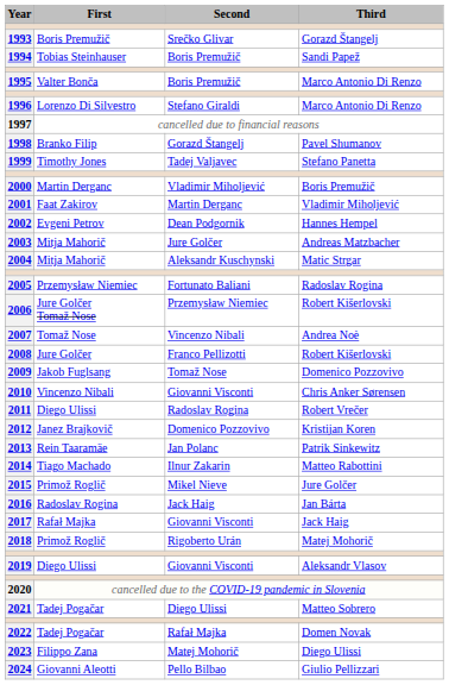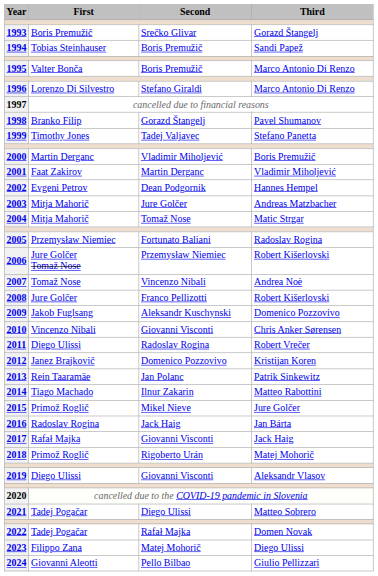 <table class="wikitable plainrowheaders" style="background:#fff; font-size:100%; line-height:18px; border:grey solid 1px; border-collapse:collapse;">
 <tr>
 <td style="background:silver; font-weight:bold; text-align:center;">Year</td>
 <th style="background:silver; font-weight:bold; text-align:center;">First</th>
 <th style="background:silver; font-weight:bold; text-align:center;">Second</th>
 <th style="background:silver; font-weight:bold; text-align:center;">Third</th>
 </tr>
 <tr>
 <td colspan="4" bgcolor=#EFDECD></td>
 </tr>
 <tr>
 <th scope="row"><a href='#'>1993</a></th>
 <td width=170> <a href='#'>Boris Premužič</a></td>
 <td width=175> <a href='#'>Srečko Glivar</a></td>
 <td width=188> <a href='#'>Gorazd Štangelj</a></td>
 </tr>
 <tr>
 <th scope="row"><a href='#'>1994</a></th>
 <td> <a href='#'>Tobias Steinhauser</a></td>
 <td> <a href='#'>Boris Premužič</a></td>
 <td> <a href='#'>Sandi Papež</a></td>
 </tr>
 <tr>
 <td colspan="4" bgcolor=#EFDECD></td>
 </tr>
 <tr>
 <th scope="row"><a href='#'>1995</a></th>
 <td> <a href='#'>Valter Bonča</a></td>
 <td> <a href='#'>Boris Premužič</a></td>
 <td> <a href='#'>Marco Antonio Di Renzo</a></td>
 </tr>
 <tr>
 <td colspan="4" bgcolor=#EFDECD></td>
 </tr>
 <tr>
 <th scope="row"><a href='#'>1996</a></th>
 <td> <a href='#'>Lorenzo Di Silvestro</a></td>
 <td> <a href='#'>Stefano Giraldi</a></td>
 <td> <a href='#'>Marco Antonio Di Renzo</a></td>
 </tr>
 <tr>
 <th scope="row"><span>1997</span></th>
 <td align="center" colspan="3" style=color:#696969><em>cancelled due to financial reasons</em> </td>
 </tr>
 <tr>
 <th scope="row"><a href='#'>1998</a></th>
 <td> <a href='#'>Branko Filip</a></td>
 <td> <a href='#'>Gorazd Štangelj</a></td>
 <td> <a href='#'>Pavel Shumanov</a></td>
 </tr>
 <tr>
 <th scope="row"><a href='#'>1999</a></th>
 <td> <a href='#'>Timothy Jones</a></td>
 <td> <a href='#'>Tadej Valjavec</a></td>
 <td> <a href='#'>Stefano Panetta</a></td>
 </tr>
 <tr>
 <td colspan="4" bgcolor=#EFDECD></td>
 </tr>
 <tr>
 <th scope="row"><a href='#'>2000</a></th>
 <td> <a href='#'>Martin Derganc</a></td>
 <td> <a href='#'>Vladimir Miholjević</a></td>
 <td> <a href='#'>Boris Premužič</a></td>
 </tr>
 <tr>
 <th scope="row"><a href='#'>2001</a></th>
 <td> <a href='#'>Faat Zakirov</a></td>
 <td> <a href='#'>Martin Derganc</a></td>
 <td> <a href='#'>Vladimir Miholjević</a></td>
 </tr>
 <tr>
 <th scope="row"><a href='#'>2002</a></th>
 <td> <a href='#'>Evgeni Petrov</a></td>
 <td> <a href='#'>Dean Podgornik</a></td>
 <td> <a href='#'>Hannes Hempel</a></td>
 </tr>
 <tr>
 <th scope="row"><a href='#'>2003</a></th>
 <td> <a href='#'>Mitja Mahorič</a></td>
 <td> <a href='#'>Jure Golčer</a></td>
 <td> <a href='#'>Andreas Matzbacher</a></td>
 </tr>
 <tr>
 <th scope="row"><a href='#'>2004</a></th>
 <td> <a href='#'>Mitja Mahorič</a></td>
-<td> <a href='#'>Aleksandr Kuschynski</a></td>
+<td> <a href='#'>Tomaž Nose</a></td>
 <td> <a href='#'>Matic Strgar</a></td>
 </tr>
 <tr>
 <td colspan="4" bgcolor=#EFDECD></td>
 </tr>
 <tr>
 <th scope="row"><a href='#'>2005</a></th>
 <td> <a href='#'>Przemysław Niemiec</a></td>
 <td> <a href='#'>Fortunato Baliani</a></td>
 <td> <a href='#'>Radoslav Rogina</a></td>
 </tr>
 <tr>
 <th scope="row"><a href='#'>2006</a></th>
 <td> <a href='#'>Jure Golčer</a><br><s> <a href='#'>Tomaž Nose</a></s></td>
 <td> <a href='#'>Przemysław Niemiec</a><br><br></td>
 <td> <a href='#'>Robert Kišerlovski</a><br><br></td>
 </tr>
 <tr>
 <th scope="row"><a href='#'>2007</a></th>
 <td> <a href='#'>Tomaž Nose</a></td>
 <td> <a href='#'>Vincenzo Nibali</a></td>
 <td> <a href='#'>Andrea Noè</a></td>
 </tr>
 <tr>
 <th scope="row"><a href='#'>2008</a></th>
 <td> <a href='#'>Jure Golčer</a></td>
 <td> <a href='#'>Franco Pellizotti</a></td>
 <td> <a href='#'>Robert Kišerlovski</a></td>
 </tr>
 <tr>
 <th scope="row"><a href='#'>2009</a></th>
 <td> <a href='#'>Jakob Fuglsang</a></td>
-<td> <a href='#'>Tomaž Nose</a></td>
+<td> <a href='#'>Aleksandr Kuschynski</a></td>
 <td> <a href='#'>Domenico Pozzovivo</a></td>
 </tr>
 <tr>
 <th scope="row"><a href='#'>2010</a></th>
 <td> <a href='#'>Vincenzo Nibali</a></td>
 <td> <a href='#'>Giovanni Visconti</a></td>
 <td> <a href='#'>Chris Anker Sørensen</a></td>
 </tr>
 <tr>
 <th scope="row"><a href='#'>2011</a></th>
 <td> <a href='#'>Diego Ulissi</a></td>
 <td> <a href='#'>Radoslav Rogina</a></td>
 <td> <a href='#'>Robert Vrečer</a></td>
 </tr>
 <tr>
 <th scope="row"><a href='#'>2012</a></th>
 <td> <a href='#'>Janez Brajkovič</a></td>
 <td> <a href='#'>Domenico Pozzovivo</a></td>
 <td> <a href='#'>Kristijan Koren</a></td>
 </tr>
 <tr>
 <th scope="row"><a href='#'>2013</a></th>
 <td> <a href='#'>Rein Taaramäe</a></td>
 <td> <a href='#'>Jan Polanc</a></td>
 <td> <a href='#'>Patrik Sinkewitz</a></td>
 </tr>
 <tr>
 <th scope="row"><a href='#'>2014</a></th>
 <td> <a href='#'>Tiago Machado</a></td>
 <td> <a href='#'>Ilnur Zakarin</a></td>
 <td> <a href='#'>Matteo Rabottini</a></td>
 </tr>
 <tr>
 <th scope="row"><a href='#'>2015</a></th>
 <td> <a href='#'>Primož Roglič</a></td>
 <td> <a href='#'>Mikel Nieve</a></td>
 <td> <a href='#'>Jure Golčer</a></td>
 </tr>
 <tr>
 <th scope="row"><a href='#'>2016</a></th>
 <td> <a href='#'>Radoslav Rogina</a></td>
 <td> <a href='#'>Jack Haig</a></td>
 <td> <a href='#'>Jan Bárta</a></td>
 </tr>
 <tr>
 <th scope="row"><a href='#'>2017</a></th>
 <td> <a href='#'>Rafał Majka</a></td>
 <td> <a href='#'>Giovanni Visconti</a></td>
 <td> <a href='#'>Jack Haig</a></td>
 </tr>
 <tr>
 <th scope="row"><a href='#'>2018</a></th>
 <td> <a href='#'>Primož Roglič</a></td>
 <td> <a href='#'>Rigoberto Urán</a></td>
 <td> <a href='#'>Matej Mohorič</a></td>
 </tr>
 <tr>
 <td colspan="4" bgcolor=#EFDECD></td>
 </tr>
 <tr>
 <th scope="row"><a href='#'>2019</a></th>
 <td> <a href='#'>Diego Ulissi</a></td>
 <td> <a href='#'>Giovanni Visconti</a></td>
 <td> <a href='#'>Aleksandr Vlasov</a></td>
 </tr>
 <tr>
 <td colspan="4" bgcolor=#EFDECD></td>
 </tr>
 <tr>
 <th scope="row"><span>2020</span></th>
 <td align="center" colspan="3" style=color:#696969 bgcolor="FEFEFA"><em>cancelled due to the <a href='#'>COVID-19 pandemic in Slovenia</a></em></td>
 </tr>
 <tr>
 <th scope="row"><a href='#'>2021</a></th>
 <td> <a href='#'>Tadej Pogačar</a></td>
 <td> <a href='#'>Diego Ulissi</a></td>
 <td> <a href='#'>Matteo Sobrero</a></td>
 </tr>
 <tr>
 <td colspan="4" bgcolor=#EFDECD></td>
 </tr>
 <tr>
 <th scope="row"><a href='#'>2022</a></th>
 <td> <a href='#'>Tadej Pogačar</a></td>
 <td> <a href='#'>Rafał Majka</a></td>
 <td> <a href='#'>Domen Novak</a></td>
 </tr>
 <tr>
 <th scope="row"><a href='#'>2023</a></th>
 <td> <a href='#'>Filippo Zana</a></td>
 <td> <a href='#'>Matej Mohorič</a></td>
 <td> <a href='#'>Diego Ulissi</a></td>
 </tr>
 <tr>
 <th scope="row"><a href='#'>2024</a></th>
 <td> <a href='#'>Giovanni Aleotti</a></td>
 <td> <a href='#'>Pello Bilbao</a></td>
 <td> <a href='#'>Giulio Pellizzari</a></td>
 </tr>
 </table>
